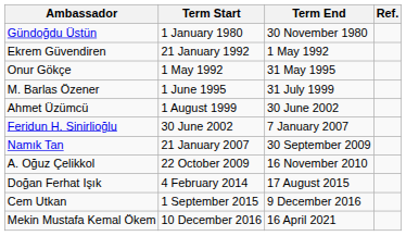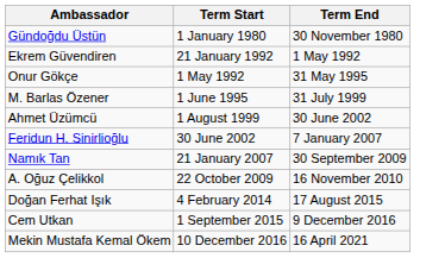 <table class="wikitable">
 <tr>
 <th>Ambassador</th>
 <th>Term Start</th>
 <th>Term End</th>
-<th>Ref.</th>
 </tr>
 <tr>
 <td><a href='#'>Gündoğdu Üstün</a></td>
 <td>1 January 1980</td>
 <td>30 November 1980</td>
-<td></td>
 </tr>
 <tr>
 <td>Ekrem Güvendiren</td>
 <td>21 January 1992</td>
 <td>1 May 1992</td>
-<td></td>
 </tr>
 <tr>
 <td>Onur Gökçe</td>
 <td>1 May 1992</td>
 <td>31 May 1995</td>
-<td></td>
 </tr>
 <tr>
 <td>M. Barlas Özener</td>
 <td>1 June 1995</td>
 <td>31 July 1999</td>
-<td></td>
 </tr>
 <tr>
 <td>Ahmet Üzümcü</td>
 <td>1 August 1999</td>
 <td>30 June 2002</td>
-<td></td>
 </tr>
 <tr>
 <td><a href='#'>Feridun H. Sinirlioğlu</a></td>
 <td>30 June 2002</td>
 <td>7 January 2007</td>
-<td></td>
 </tr>
 <tr>
 <td><a href='#'>Namık Tan</a></td>
 <td>21 January 2007</td>
 <td>30 September 2009</td>
-<td></td>
 </tr>
 <tr>
 <td>A. Oğuz Çelikkol</td>
 <td>22 October 2009</td>
 <td>16 November 2010</td>
-<td></td>
 </tr>
 <tr>
 <td>Doğan Ferhat Işık</td>
 <td>4 February 2014</td>
 <td>17 August 2015</td>
-<td></td>
 </tr>
 <tr>
 <td>Cem Utkan</td>
 <td>1 September 2015</td>
 <td>9 December 2016</td>
-<td></td>
 </tr>
 <tr>
 <td>Mekin Mustafa Kemal Ökem</td>
 <td>10 December 2016</td>
 <td>16 April 2021</td>
-<td></td>
 </tr>
 </table>
